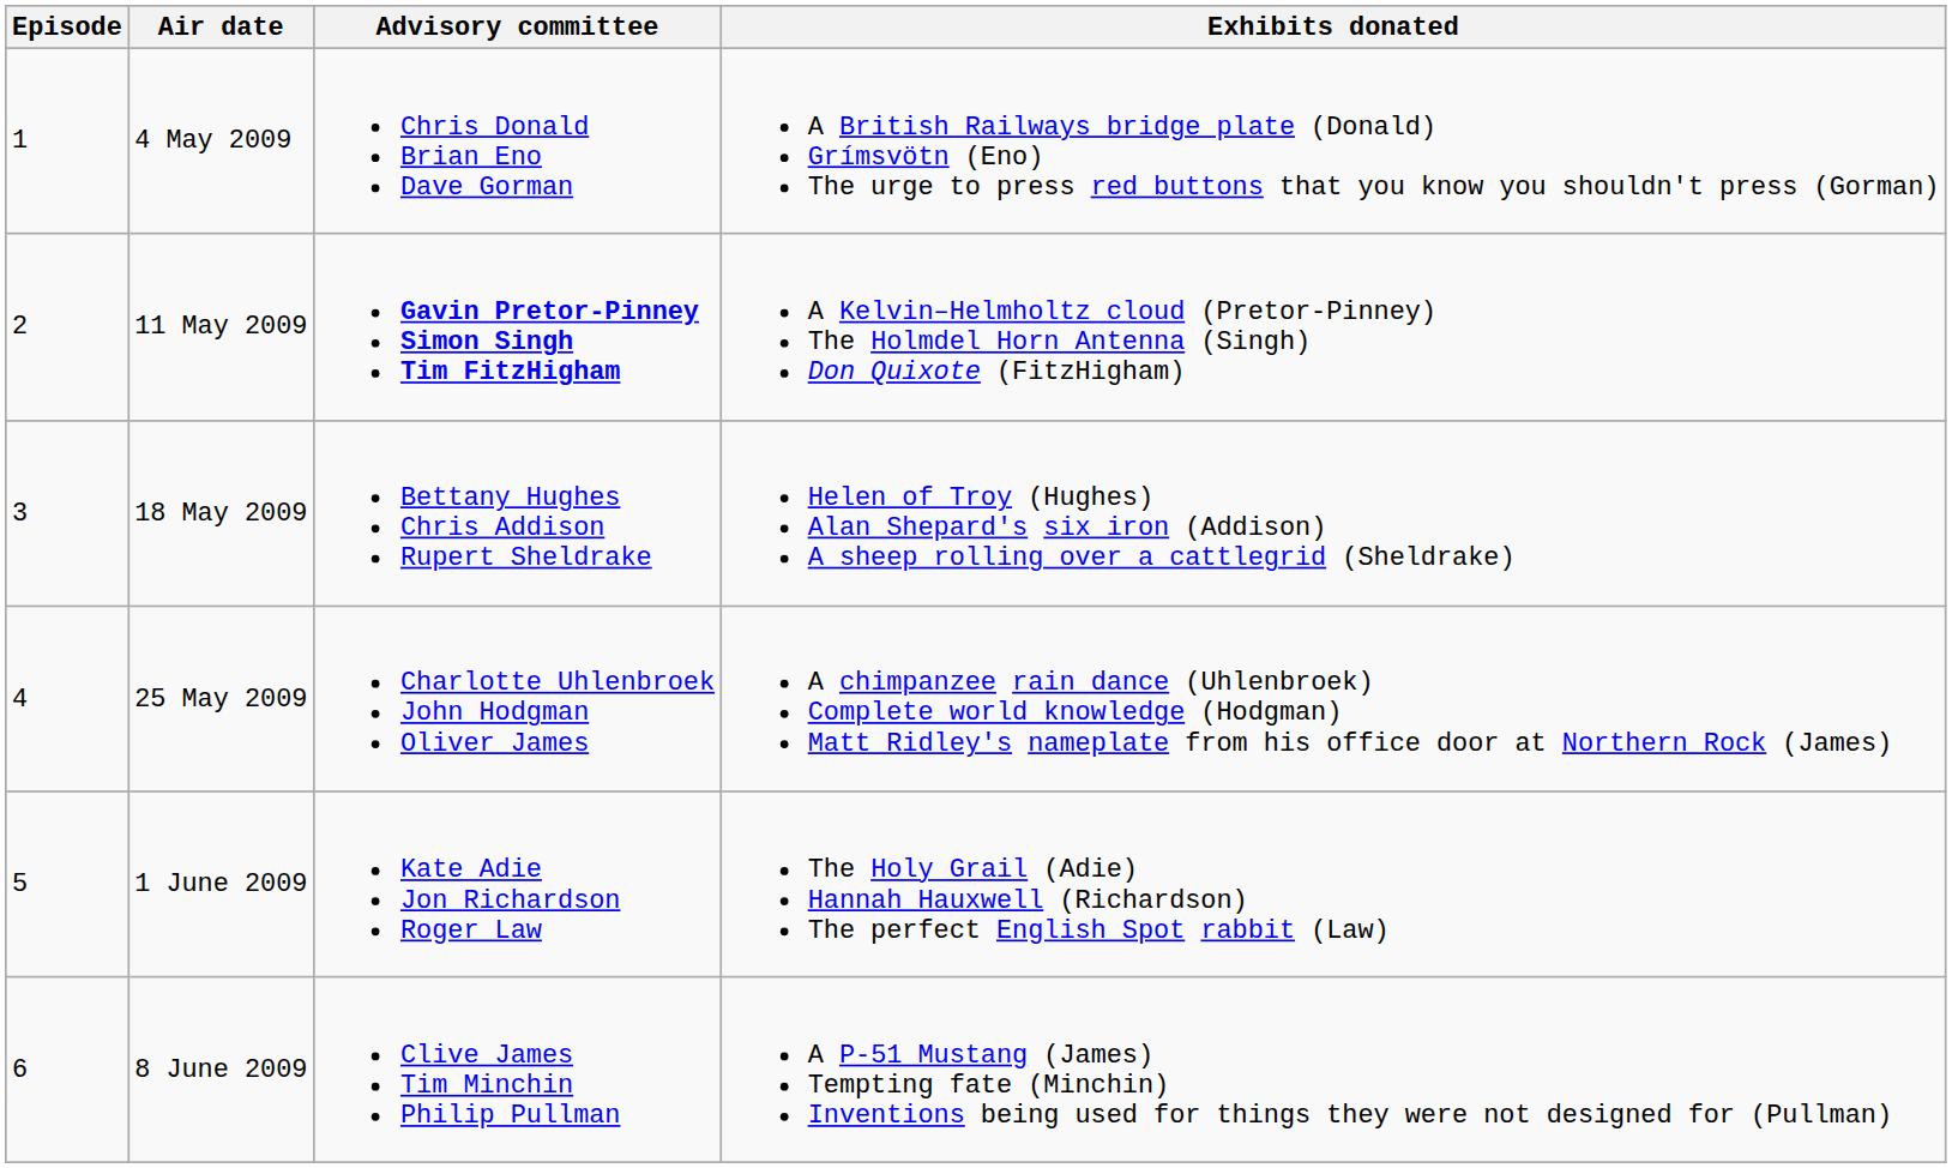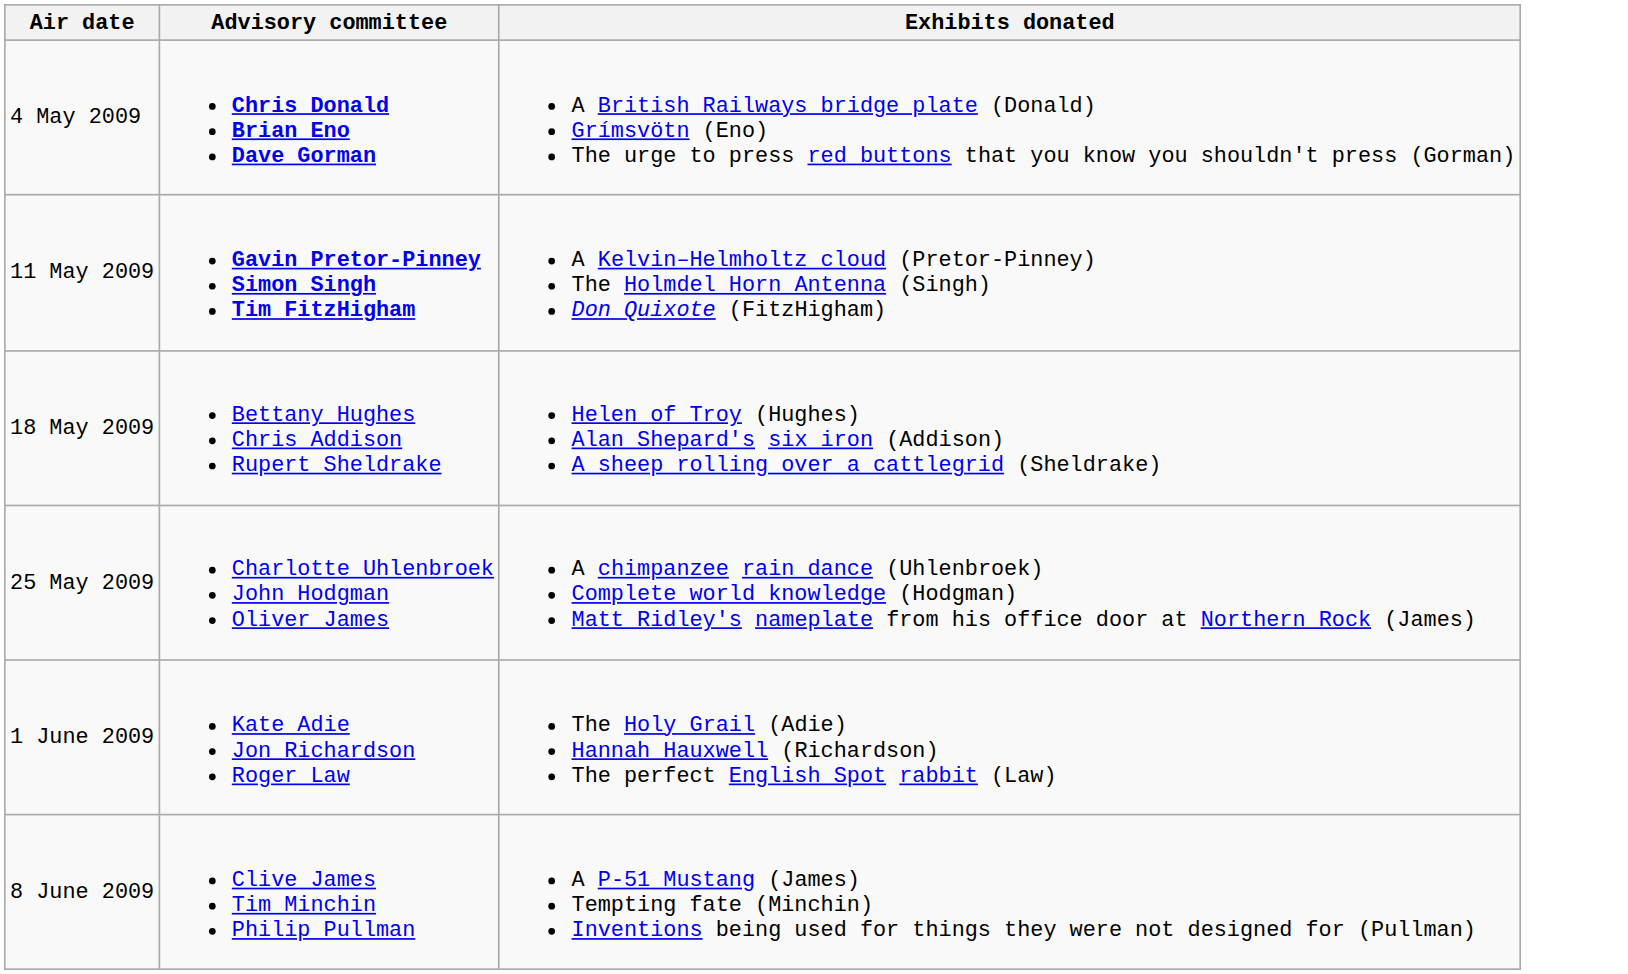 <table class="wikitable">
 <tr>
-<th>Episode</th>
 <th>Air date</th>
 <th>Advisory committee</th>
 <th>Exhibits donated</th>
 </tr>
 <tr>
-<td>1</td>
 <td>4 May 2009</td>
-<td><br><ul><li><a href='#'>Chris Donald</a></li><li><a href='#'>Brian Eno</a></li><li><a href='#'>Dave Gorman</a></li></ul></td>
+<td><strong><br><ul><li><a href='#'>Chris Donald</a></li><li><a href='#'>Brian Eno</a></li><li><a href='#'>Dave Gorman</a></li></ul></strong></td>
 <td><br><ul><li>A <a href='#'>British Railways bridge plate</a> (Donald)</li><li><a href='#'>Grímsvötn</a> (Eno)</li><li>The urge to press <a href='#'>red buttons</a> that you know you shouldn't press (Gorman)</li></ul></td>
 </tr>
 <tr>
-<td>2</td>
 <td>11 May 2009</td>
 <td><strong><br><ul><li><a href='#'>Gavin Pretor-Pinney</a></li><li><a href='#'>Simon Singh</a></li><li><a href='#'>Tim FitzHigham</a></li></ul></strong></td>
 <td><br><ul><li>A <a href='#'>Kelvin–Helmholtz cloud</a> (Pretor-Pinney)</li><li>The <a href='#'>Holmdel Horn Antenna</a> (Singh)</li><li><em><a href='#'>Don Quixote</a></em> (FitzHigham)</li></ul></td>
 </tr>
 <tr>
-<td>3</td>
 <td>18 May 2009</td>
 <td><br><ul><li><a href='#'>Bettany Hughes</a></li><li><a href='#'>Chris Addison</a></li><li><a href='#'>Rupert Sheldrake</a></li></ul></td>
 <td><br><ul><li><a href='#'>Helen of Troy</a> (Hughes)</li><li><a href='#'>Alan Shepard's</a> <a href='#'>six iron</a> (Addison)</li><li><a href='#'>A sheep rolling over a cattlegrid</a> (Sheldrake)</li></ul></td>
 </tr>
 <tr>
-<td>4</td>
 <td>25 May 2009</td>
 <td><br><ul><li><a href='#'>Charlotte Uhlenbroek</a></li><li><a href='#'>John Hodgman</a></li><li><a href='#'>Oliver James</a></li></ul></td>
 <td><br><ul><li>A <a href='#'>chimpanzee</a> <a href='#'>rain dance</a> (Uhlenbroek)</li><li><a href='#'>Complete world knowledge</a> (Hodgman)</li><li><a href='#'>Matt Ridley's</a> <a href='#'>nameplate</a> from his office door at <a href='#'>Northern Rock</a> (James)</li></ul></td>
 </tr>
 <tr>
-<td>5</td>
 <td>1 June 2009</td>
 <td><br><ul><li><a href='#'>Kate Adie</a></li><li><a href='#'>Jon Richardson</a></li><li><a href='#'>Roger Law</a></li></ul></td>
 <td><br><ul><li>The <a href='#'>Holy Grail</a> (Adie)</li><li><a href='#'>Hannah Hauxwell</a> (Richardson)</li><li>The perfect <a href='#'>English Spot</a> <a href='#'>rabbit</a> (Law)</li></ul></td>
 </tr>
 <tr>
-<td>6</td>
 <td>8 June 2009</td>
 <td><br><ul><li><a href='#'>Clive James</a></li><li><a href='#'>Tim Minchin</a></li><li><a href='#'>Philip Pullman</a></li></ul></td>
 <td><br><ul><li>A <a href='#'>P-51 Mustang</a> (James)</li><li>Tempting fate (Minchin)</li><li><a href='#'>Inventions</a> being used for things they were not designed for (Pullman)</li></ul></td>
 </tr>
 </table>
